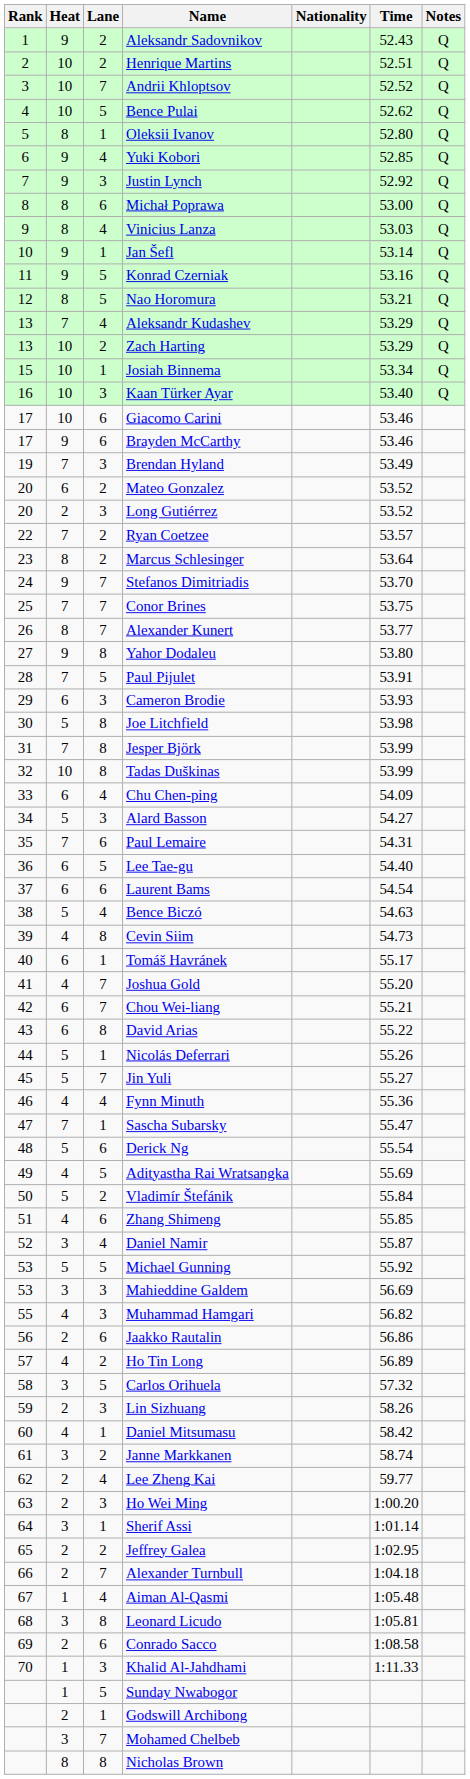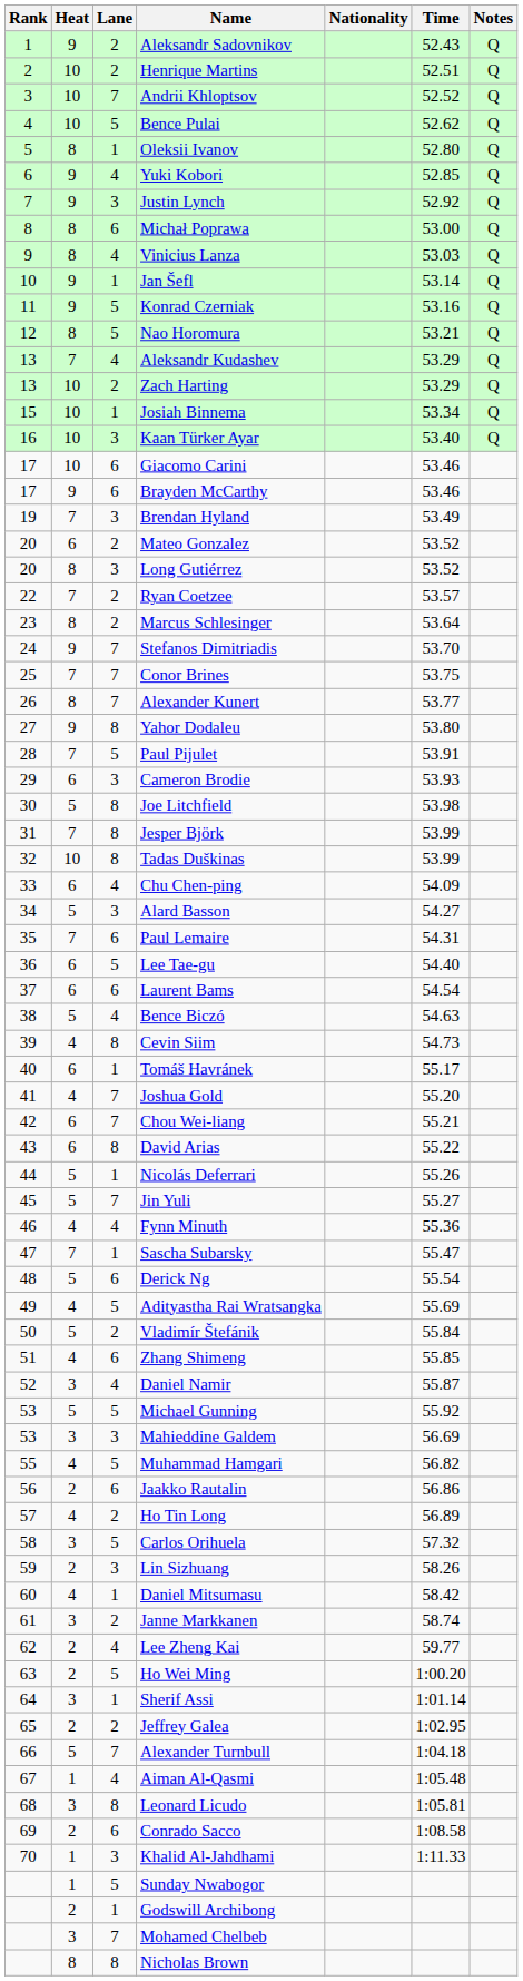 <table class="wikitable sortable" style="text-align:center">
 <tr>
 <th>Rank</th>
 <th>Heat</th>
 <th>Lane</th>
 <th>Name</th>
 <th>Nationality</th>
 <th>Time</th>
 <th>Notes</th>
 </tr>
 <tr bgcolor=ccffcc>
 <td>1</td>
 <td>9</td>
 <td>2</td>
 <td align="left"><a href='#'>Aleksandr Sadovnikov</a></td>
 <td align="left"></td>
 <td>52.43</td>
 <td>Q</td>
 </tr>
 <tr bgcolor=ccffcc>
 <td>2</td>
 <td>10</td>
 <td>2</td>
 <td align="left"><a href='#'>Henrique Martins</a></td>
 <td align="left"></td>
 <td>52.51</td>
 <td>Q</td>
 </tr>
 <tr bgcolor=ccffcc>
 <td>3</td>
 <td>10</td>
 <td>7</td>
 <td align="left"><a href='#'>Andrii Khloptsov</a></td>
 <td align="left"></td>
 <td>52.52</td>
 <td>Q</td>
 </tr>
 <tr bgcolor=ccffcc>
 <td>4</td>
 <td>10</td>
 <td>5</td>
 <td align="left"><a href='#'>Bence Pulai</a></td>
 <td align="left"></td>
 <td>52.62</td>
 <td>Q</td>
 </tr>
 <tr bgcolor=ccffcc>
 <td>5</td>
 <td>8</td>
 <td>1</td>
 <td align="left"><a href='#'>Oleksii Ivanov</a></td>
 <td align="left"></td>
 <td>52.80</td>
 <td>Q</td>
 </tr>
 <tr bgcolor=ccffcc>
 <td>6</td>
 <td>9</td>
 <td>4</td>
 <td align="left"><a href='#'>Yuki Kobori</a></td>
 <td align="left"></td>
 <td>52.85</td>
 <td>Q</td>
 </tr>
 <tr bgcolor=ccffcc>
 <td>7</td>
 <td>9</td>
 <td>3</td>
 <td align="left"><a href='#'>Justin Lynch</a></td>
 <td align="left"></td>
 <td>52.92</td>
 <td>Q</td>
 </tr>
 <tr bgcolor=ccffcc>
 <td>8</td>
 <td>8</td>
 <td>6</td>
 <td align="left"><a href='#'>Michał Poprawa</a></td>
 <td align="left"></td>
 <td>53.00</td>
 <td>Q</td>
 </tr>
 <tr bgcolor=ccffcc>
 <td>9</td>
 <td>8</td>
 <td>4</td>
 <td align="left"><a href='#'>Vinicius Lanza</a></td>
 <td align="left"></td>
 <td>53.03</td>
 <td>Q</td>
 </tr>
 <tr bgcolor=ccffcc>
 <td>10</td>
 <td>9</td>
 <td>1</td>
 <td align="left"><a href='#'>Jan Šefl</a></td>
 <td align="left"></td>
 <td>53.14</td>
 <td>Q</td>
 </tr>
 <tr bgcolor=ccffcc>
 <td>11</td>
 <td>9</td>
 <td>5</td>
 <td align="left"><a href='#'>Konrad Czerniak</a></td>
 <td align="left"></td>
 <td>53.16</td>
 <td>Q</td>
 </tr>
 <tr bgcolor=ccffcc>
 <td>12</td>
 <td>8</td>
 <td>5</td>
 <td align="left"><a href='#'>Nao Horomura</a></td>
 <td align="left"></td>
 <td>53.21</td>
 <td>Q</td>
 </tr>
 <tr bgcolor=ccffcc>
 <td>13</td>
 <td>7</td>
 <td>4</td>
 <td align="left"><a href='#'>Aleksandr Kudashev</a></td>
 <td align="left"></td>
 <td>53.29</td>
 <td>Q</td>
 </tr>
 <tr bgcolor=ccffcc>
 <td>13</td>
 <td>10</td>
 <td>2</td>
 <td align="left"><a href='#'>Zach Harting</a></td>
 <td align="left"></td>
 <td>53.29</td>
 <td>Q</td>
 </tr>
 <tr bgcolor=ccffcc>
 <td>15</td>
 <td>10</td>
 <td>1</td>
 <td align="left"><a href='#'>Josiah Binnema</a></td>
 <td align="left"></td>
 <td>53.34</td>
 <td>Q</td>
 </tr>
 <tr bgcolor=ccffcc>
 <td>16</td>
 <td>10</td>
 <td>3</td>
 <td align="left"><a href='#'>Kaan Türker Ayar</a></td>
 <td align="left"></td>
 <td>53.40</td>
 <td>Q</td>
 </tr>
 <tr>
 <td>17</td>
 <td>10</td>
 <td>6</td>
 <td align="left"><a href='#'>Giacomo Carini</a></td>
 <td align="left"></td>
 <td>53.46</td>
 <td></td>
 </tr>
 <tr>
 <td>17</td>
 <td>9</td>
 <td>6</td>
 <td align="left"><a href='#'>Brayden McCarthy</a></td>
 <td align="left"></td>
 <td>53.46</td>
 <td></td>
 </tr>
 <tr>
 <td>19</td>
 <td>7</td>
 <td>3</td>
 <td align="left"><a href='#'>Brendan Hyland</a></td>
 <td align="left"></td>
 <td>53.49</td>
 <td></td>
 </tr>
 <tr>
 <td>20</td>
 <td>6</td>
 <td>2</td>
 <td align="left"><a href='#'>Mateo Gonzalez</a></td>
 <td align="left"></td>
 <td>53.52</td>
 <td></td>
 </tr>
 <tr>
 <td>20</td>
-<td>2</td>
+<td>8</td>
 <td>3</td>
 <td align="left"><a href='#'>Long Gutiérrez</a></td>
 <td align="left"></td>
 <td>53.52</td>
 <td></td>
 </tr>
 <tr>
 <td>22</td>
 <td>7</td>
 <td>2</td>
 <td align="left"><a href='#'>Ryan Coetzee</a></td>
 <td align="left"></td>
 <td>53.57</td>
 <td></td>
 </tr>
 <tr>
 <td>23</td>
 <td>8</td>
 <td>2</td>
 <td align="left"><a href='#'>Marcus Schlesinger</a></td>
 <td align="left"></td>
 <td>53.64</td>
 <td></td>
 </tr>
 <tr>
 <td>24</td>
 <td>9</td>
 <td>7</td>
 <td align="left"><a href='#'>Stefanos Dimitriadis</a></td>
 <td align="left"></td>
 <td>53.70</td>
 <td></td>
 </tr>
 <tr>
 <td>25</td>
 <td>7</td>
 <td>7</td>
 <td align="left"><a href='#'>Conor Brines</a></td>
 <td align="left"></td>
 <td>53.75</td>
 <td></td>
 </tr>
 <tr>
 <td>26</td>
 <td>8</td>
 <td>7</td>
 <td align="left"><a href='#'>Alexander Kunert</a></td>
 <td align="left"></td>
 <td>53.77</td>
 <td></td>
 </tr>
 <tr>
 <td>27</td>
 <td>9</td>
 <td>8</td>
 <td align="left"><a href='#'>Yahor Dodaleu</a></td>
 <td align="left"></td>
 <td>53.80</td>
 <td></td>
 </tr>
 <tr>
 <td>28</td>
 <td>7</td>
 <td>5</td>
 <td align="left"><a href='#'>Paul Pijulet</a></td>
 <td align="left"></td>
 <td>53.91</td>
 <td></td>
 </tr>
 <tr>
 <td>29</td>
 <td>6</td>
 <td>3</td>
 <td align="left"><a href='#'>Cameron Brodie</a></td>
 <td align="left"></td>
 <td>53.93</td>
 <td></td>
 </tr>
 <tr>
 <td>30</td>
 <td>5</td>
 <td>8</td>
 <td align="left"><a href='#'>Joe Litchfield</a></td>
 <td align="left"></td>
 <td>53.98</td>
 <td></td>
 </tr>
 <tr>
 <td>31</td>
 <td>7</td>
 <td>8</td>
 <td align="left"><a href='#'>Jesper Björk</a></td>
 <td align="left"></td>
 <td>53.99</td>
 <td></td>
 </tr>
 <tr>
 <td>32</td>
 <td>10</td>
 <td>8</td>
 <td align="left"><a href='#'>Tadas Duškinas</a></td>
 <td align="left"></td>
 <td>53.99</td>
 <td></td>
 </tr>
 <tr>
 <td>33</td>
 <td>6</td>
 <td>4</td>
 <td align="left"><a href='#'>Chu Chen-ping</a></td>
 <td align="left"></td>
 <td>54.09</td>
 <td></td>
 </tr>
 <tr>
 <td>34</td>
 <td>5</td>
 <td>3</td>
 <td align="left"><a href='#'>Alard Basson</a></td>
 <td align="left"></td>
 <td>54.27</td>
 <td></td>
 </tr>
 <tr>
 <td>35</td>
 <td>7</td>
 <td>6</td>
 <td align="left"><a href='#'>Paul Lemaire</a></td>
 <td align="left"></td>
 <td>54.31</td>
 <td></td>
 </tr>
 <tr>
 <td>36</td>
 <td>6</td>
 <td>5</td>
 <td align="left"><a href='#'>Lee Tae-gu</a></td>
 <td align="left"></td>
 <td>54.40</td>
 <td></td>
 </tr>
 <tr>
 <td>37</td>
 <td>6</td>
 <td>6</td>
 <td align="left"><a href='#'>Laurent Bams</a></td>
 <td align="left"></td>
 <td>54.54</td>
 <td></td>
 </tr>
 <tr>
 <td>38</td>
 <td>5</td>
 <td>4</td>
 <td align="left"><a href='#'>Bence Biczó</a></td>
 <td align="left"></td>
 <td>54.63</td>
 <td></td>
 </tr>
 <tr>
 <td>39</td>
 <td>4</td>
 <td>8</td>
 <td align="left"><a href='#'>Cevin Siim</a></td>
 <td align="left"></td>
 <td>54.73</td>
 <td></td>
 </tr>
 <tr>
 <td>40</td>
 <td>6</td>
 <td>1</td>
 <td align="left"><a href='#'>Tomáš Havránek</a></td>
 <td align="left"></td>
 <td>55.17</td>
 <td></td>
 </tr>
 <tr>
 <td>41</td>
 <td>4</td>
 <td>7</td>
 <td align="left"><a href='#'>Joshua Gold</a></td>
 <td align="left"></td>
 <td>55.20</td>
 <td></td>
 </tr>
 <tr>
 <td>42</td>
 <td>6</td>
 <td>7</td>
 <td align="left"><a href='#'>Chou Wei-liang</a></td>
 <td align="left"></td>
 <td>55.21</td>
 <td></td>
 </tr>
 <tr>
 <td>43</td>
 <td>6</td>
 <td>8</td>
 <td align="left"><a href='#'>David Arias</a></td>
 <td align="left"></td>
 <td>55.22</td>
 <td></td>
 </tr>
 <tr>
 <td>44</td>
 <td>5</td>
 <td>1</td>
 <td align="left"><a href='#'>Nicolás Deferrari</a></td>
 <td align="left"></td>
 <td>55.26</td>
 <td></td>
 </tr>
 <tr>
 <td>45</td>
 <td>5</td>
 <td>7</td>
 <td align="left"><a href='#'>Jin Yuli</a></td>
 <td align="left"></td>
 <td>55.27</td>
 <td></td>
 </tr>
 <tr>
 <td>46</td>
 <td>4</td>
 <td>4</td>
 <td align="left"><a href='#'>Fynn Minuth</a></td>
 <td align="left"></td>
 <td>55.36</td>
 <td></td>
 </tr>
 <tr>
 <td>47</td>
 <td>7</td>
 <td>1</td>
 <td align="left"><a href='#'>Sascha Subarsky</a></td>
 <td align="left"></td>
 <td>55.47</td>
 <td></td>
 </tr>
 <tr>
 <td>48</td>
 <td>5</td>
 <td>6</td>
 <td align="left"><a href='#'>Derick Ng</a></td>
 <td align="left"></td>
 <td>55.54</td>
 <td></td>
 </tr>
 <tr>
 <td>49</td>
 <td>4</td>
 <td>5</td>
 <td align="left"><a href='#'>Adityastha Rai Wratsangka</a></td>
 <td align="left"></td>
 <td>55.69</td>
 <td></td>
 </tr>
 <tr>
 <td>50</td>
 <td>5</td>
 <td>2</td>
 <td align="left"><a href='#'>Vladimír Štefánik</a></td>
 <td align="left"></td>
 <td>55.84</td>
 <td></td>
 </tr>
 <tr>
 <td>51</td>
 <td>4</td>
 <td>6</td>
 <td align="left"><a href='#'>Zhang Shimeng</a></td>
 <td align="left"></td>
 <td>55.85</td>
 <td></td>
 </tr>
 <tr>
 <td>52</td>
 <td>3</td>
 <td>4</td>
 <td align="left"><a href='#'>Daniel Namir</a></td>
 <td align="left"></td>
 <td>55.87</td>
 <td></td>
 </tr>
 <tr>
 <td>53</td>
 <td>5</td>
 <td>5</td>
 <td align="left"><a href='#'>Michael Gunning</a></td>
 <td align="left"></td>
 <td>55.92</td>
 <td></td>
 </tr>
 <tr>
 <td>53</td>
 <td>3</td>
 <td>3</td>
 <td align="left"><a href='#'>Mahieddine Galdem</a></td>
 <td align="left"></td>
 <td>56.69</td>
 <td></td>
 </tr>
 <tr>
 <td>55</td>
 <td>4</td>
-<td>3</td>
+<td>5</td>
 <td align="left"><a href='#'>Muhammad Hamgari</a></td>
 <td align="left"></td>
 <td>56.82</td>
 <td></td>
 </tr>
 <tr>
 <td>56</td>
 <td>2</td>
 <td>6</td>
 <td align="left"><a href='#'>Jaakko Rautalin</a></td>
 <td align="left"></td>
 <td>56.86</td>
 <td></td>
 </tr>
 <tr>
 <td>57</td>
 <td>4</td>
 <td>2</td>
 <td align="left"><a href='#'>Ho Tin Long</a></td>
 <td align="left"></td>
 <td>56.89</td>
 <td></td>
 </tr>
 <tr>
 <td>58</td>
 <td>3</td>
 <td>5</td>
 <td align="left"><a href='#'>Carlos Orihuela</a></td>
 <td align="left"></td>
 <td>57.32</td>
 <td></td>
 </tr>
 <tr>
 <td>59</td>
 <td>2</td>
 <td>3</td>
 <td align="left"><a href='#'>Lin Sizhuang</a></td>
 <td align="left"></td>
 <td>58.26</td>
 <td></td>
 </tr>
 <tr>
 <td>60</td>
 <td>4</td>
 <td>1</td>
 <td align="left"><a href='#'>Daniel Mitsumasu</a></td>
 <td align="left"></td>
 <td>58.42</td>
 <td></td>
 </tr>
 <tr>
 <td>61</td>
 <td>3</td>
 <td>2</td>
 <td align="left"><a href='#'>Janne Markkanen</a></td>
 <td align="left"></td>
 <td>58.74</td>
 <td></td>
 </tr>
 <tr>
 <td>62</td>
 <td>2</td>
 <td>4</td>
 <td align="left"><a href='#'>Lee Zheng Kai</a></td>
 <td align="left"></td>
 <td>59.77</td>
 <td></td>
 </tr>
 <tr>
 <td>63</td>
 <td>2</td>
-<td>3</td>
+<td>5</td>
 <td align="left"><a href='#'>Ho Wei Ming</a></td>
 <td align="left"></td>
 <td>1:00.20</td>
 <td></td>
 </tr>
 <tr>
 <td>64</td>
 <td>3</td>
 <td>1</td>
 <td align="left"><a href='#'>Sherif Assi</a></td>
 <td align="left"></td>
 <td>1:01.14</td>
 <td></td>
 </tr>
 <tr>
 <td>65</td>
 <td>2</td>
 <td>2</td>
 <td align="left"><a href='#'>Jeffrey Galea</a></td>
 <td align="left"></td>
 <td>1:02.95</td>
 <td></td>
 </tr>
 <tr>
 <td>66</td>
-<td>2</td>
+<td>5</td>
 <td>7</td>
 <td align="left"><a href='#'>Alexander Turnbull</a></td>
 <td align="left"></td>
 <td>1:04.18</td>
 <td></td>
 </tr>
 <tr>
 <td>67</td>
 <td>1</td>
 <td>4</td>
 <td align="left"><a href='#'>Aiman Al-Qasmi</a></td>
 <td align="left"></td>
 <td>1:05.48</td>
 <td></td>
 </tr>
 <tr>
 <td>68</td>
 <td>3</td>
 <td>8</td>
 <td align="left"><a href='#'>Leonard Licudo</a></td>
 <td align="left"></td>
 <td>1:05.81</td>
 <td></td>
 </tr>
 <tr>
 <td>69</td>
 <td>2</td>
 <td>6</td>
 <td align="left"><a href='#'>Conrado Sacco</a></td>
 <td align="left"></td>
 <td>1:08.58</td>
 <td></td>
 </tr>
 <tr>
 <td>70</td>
 <td>1</td>
 <td>3</td>
 <td align="left"><a href='#'>Khalid Al-Jahdhami</a></td>
 <td align="left"></td>
 <td>1:11.33</td>
 <td></td>
 </tr>
 <tr>
 <td></td>
 <td>1</td>
 <td>5</td>
 <td align="left"><a href='#'>Sunday Nwabogor</a></td>
 <td align="left"></td>
 <td></td>
 <td></td>
 </tr>
 <tr>
 <td></td>
 <td>2</td>
 <td>1</td>
 <td align="left"><a href='#'>Godswill Archibong</a></td>
 <td align="left"></td>
 <td></td>
 <td></td>
 </tr>
 <tr>
 <td></td>
 <td>3</td>
 <td>7</td>
 <td align="left"><a href='#'>Mohamed Chelbeb</a></td>
 <td align="left"></td>
 <td></td>
 <td></td>
 </tr>
 <tr>
 <td></td>
 <td>8</td>
 <td>8</td>
 <td align="left"><a href='#'>Nicholas Brown</a></td>
 <td align="left"></td>
 <td></td>
 <td></td>
 </tr>
 </table>
